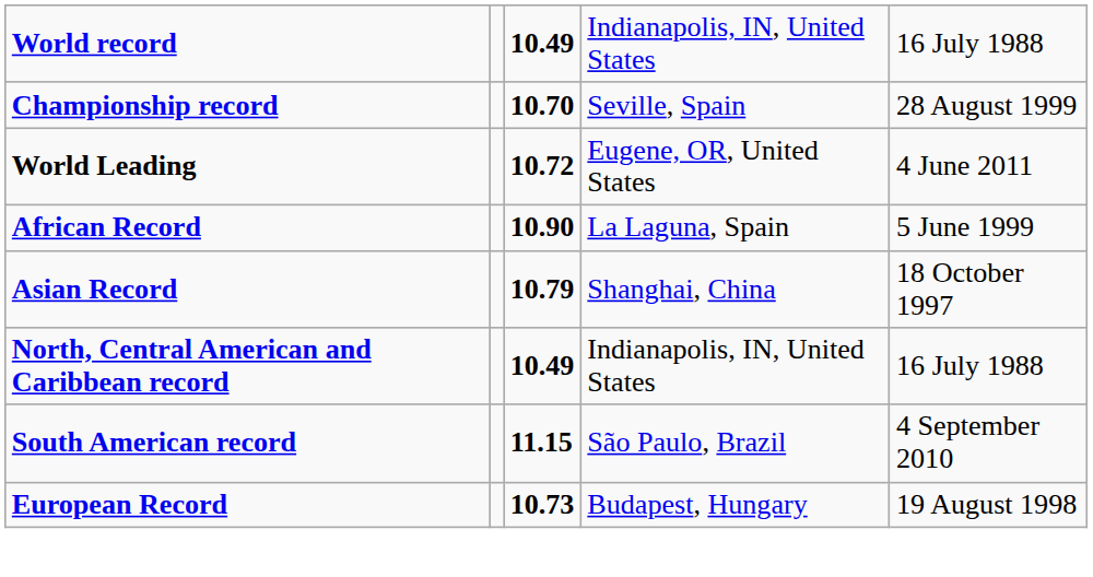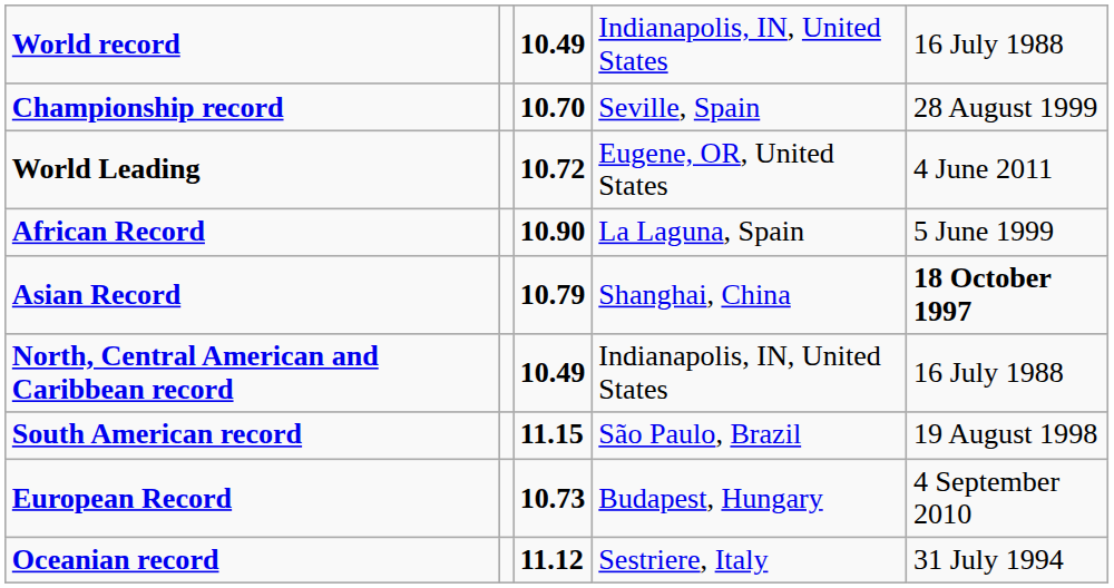 <table class="wikitable">
 <tr>
 <td><strong><a href='#'>World record</a></strong></td>
 <td></td>
 <td><strong>10.49</strong></td>
 <td><a href='#'>Indianapolis, IN</a>, <a href='#'>United States</a></td>
 <td>16 July 1988</td>
 </tr>
 <tr>
 <td><strong><a href='#'>Championship record</a></strong></td>
 <td></td>
 <td><strong>10.70</strong></td>
 <td><a href='#'>Seville</a>, <a href='#'>Spain</a></td>
 <td>28 August 1999</td>
 </tr>
 <tr>
 <td><strong>World Leading</strong></td>
 <td></td>
 <td><strong>10.72</strong></td>
 <td><a href='#'>Eugene, OR</a>, United States</td>
 <td>4 June 2011</td>
 </tr>
 <tr>
 <td><strong><a href='#'>African Record</a></strong></td>
 <td></td>
 <td><strong>10.90</strong></td>
 <td><a href='#'>La Laguna</a>, Spain</td>
 <td>5 June 1999</td>
 </tr>
 <tr>
 <td><strong><a href='#'>Asian Record</a></strong></td>
 <td></td>
 <td><strong>10.79</strong></td>
 <td><a href='#'>Shanghai</a>, <a href='#'>China</a></td>
-<td>18 October 1997</td>
+<td><strong>18 October 1997</strong></td>
 </tr>
 <tr>
 <td><strong><a href='#'>North, Central American and Caribbean record</a></strong></td>
 <td></td>
 <td><strong>10.49</strong></td>
 <td>Indianapolis, IN, United States</td>
 <td>16 July 1988</td>
 </tr>
 <tr>
 <td><strong><a href='#'>South American record</a></strong></td>
 <td></td>
 <td><strong>11.15</strong></td>
 <td><a href='#'>São Paulo</a>, <a href='#'>Brazil</a></td>
-<td>4 September 2010</td>
+<td>19 August 1998</td>
 </tr>
 <tr>
 <td><strong><a href='#'>European Record</a></strong></td>
 <td></td>
 <td><strong>10.73</strong></td>
 <td><a href='#'>Budapest</a>, <a href='#'>Hungary</a></td>
-<td>19 August 1998</td>
+<td>4 September 2010</td>
+</tr>
+<tr>
+<td><strong><a href='#'>Oceanian record</a></strong></td>
+<td></td>
+<td><strong>11.12</strong></td>
+<td><a href='#'>Sestriere</a>, <a href='#'>Italy</a></td>
+<td>31 July 1994</td>
 </tr>
 </table>
